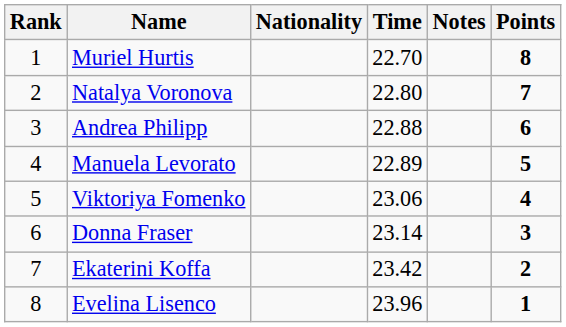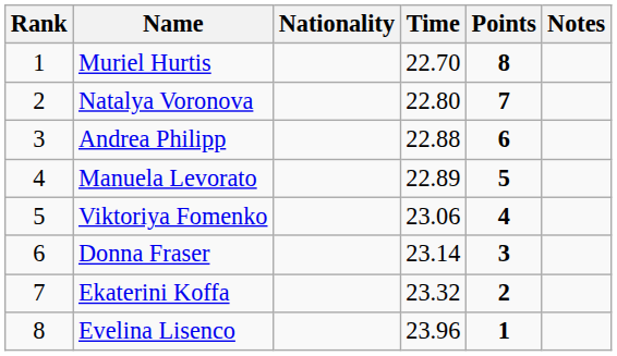 <table class="wikitable sortable" style="text-align:center">
 <tr>
 <th>Rank</th>
 <th>Name</th>
 <th>Nationality</th>
 <th>Time</th>
+<th>Points</th>
 <th>Notes</th>
-<th>Points</th>
 </tr>
 <tr>
 <td>1</td>
 <td align=left><a href='#'>Muriel Hurtis</a></td>
 <td align=left></td>
 <td>22.70</td>
+<td><strong>8</strong></td>
 <td></td>
-<td><strong>8</strong></td>
 </tr>
 <tr>
 <td>2</td>
 <td align=left><a href='#'>Natalya Voronova</a></td>
 <td align=left></td>
 <td>22.80</td>
+<td><strong>7</strong></td>
 <td></td>
-<td><strong>7</strong></td>
 </tr>
 <tr>
 <td>3</td>
 <td align=left><a href='#'>Andrea Philipp</a></td>
 <td align=left></td>
 <td>22.88</td>
+<td><strong>6</strong></td>
 <td></td>
-<td><strong>6</strong></td>
 </tr>
 <tr>
 <td>4</td>
 <td align=left><a href='#'>Manuela Levorato</a></td>
 <td align=left></td>
 <td>22.89</td>
+<td><strong>5</strong></td>
 <td></td>
-<td><strong>5</strong></td>
 </tr>
 <tr>
 <td>5</td>
 <td align=left><a href='#'>Viktoriya Fomenko</a></td>
 <td align=left></td>
 <td>23.06</td>
+<td><strong>4</strong></td>
 <td></td>
-<td><strong>4</strong></td>
 </tr>
 <tr>
 <td>6</td>
 <td align=left><a href='#'>Donna Fraser</a></td>
 <td align=left></td>
 <td>23.14</td>
+<td><strong>3</strong></td>
 <td></td>
-<td><strong>3</strong></td>
 </tr>
 <tr>
 <td>7</td>
 <td align=left><a href='#'>Ekaterini Koffa</a></td>
 <td align=left></td>
-<td>23.42</td>
+<td>23.32</td>
+<td><strong>2</strong></td>
 <td></td>
-<td><strong>2</strong></td>
 </tr>
 <tr>
 <td>8</td>
 <td align=left><a href='#'>Evelina Lisenco</a></td>
 <td align=left></td>
 <td>23.96</td>
+<td><strong>1</strong></td>
 <td></td>
-<td><strong>1</strong></td>
 </tr>
 </table>
